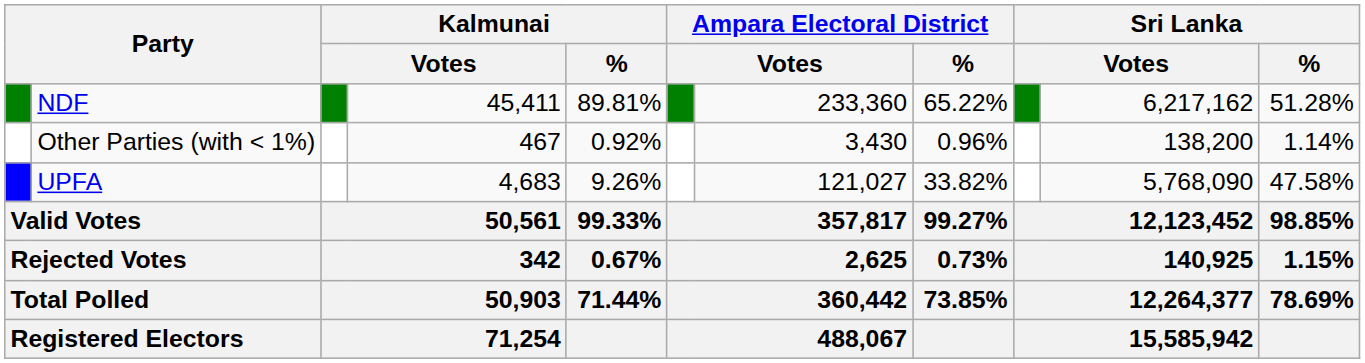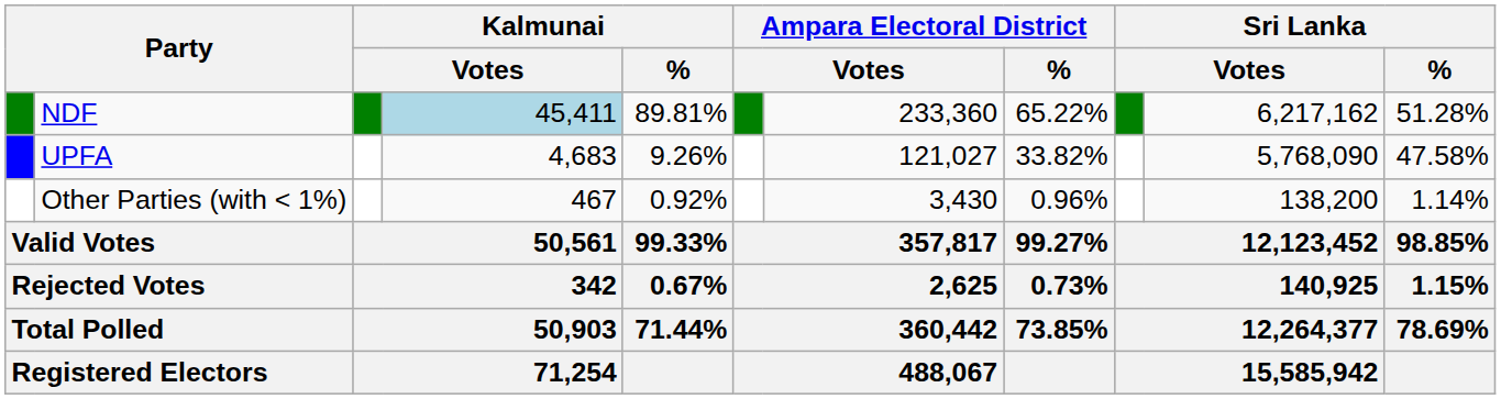 <table class="wikitable">
 <tr>
 <th colspan="2" width="144px"rowspan="2">Party</th>
 <th colspan="3" width="216px">Kalmunai</th>
 <th colspan="3" width="216px"><a href='#'>Ampara Electoral District</a></th>
 <th colspan="3" width="216px">Sri Lanka</th>
 </tr>
 <tr>
 <th colspan="2" width="144px">Votes</th>
 <th>%</th>
 <th colspan="2" width="144px">Votes</th>
 <th>%</th>
 <th colspan="2" width="144px">Votes</th>
 <th>%</th>
 </tr>
 <tr>
 <td style="background-color:green;" width="10px"></td>
 <td style="text-align:left;"><a href='#'>NDF</a></td>
 <td style="background-color:green;" width="10px"></td>
-<td style="text-align:right;">45,411</td>
+<td style="background: lightblue; text-align:right;">45,411</td>
 <td style="text-align:right;">89.81%</td>
 <td style="background-color:green;" width="10px"></td>
 <td style="text-align:right;">233,360</td>
 <td style="text-align:right;">65.22%</td>
 <td style="background-color:green;" width="10px"></td>
 <td style="text-align:right;">6,217,162</td>
 <td style="text-align:right;">51.28%</td>
+</tr>
+<tr>
+<td style="background-color:blue;" width="10px"></td>
+<td style="text-align:left;"><a href='#'>UPFA</a></td>
+<td style="background-color:white;" width="10px"></td>
+<td style="text-align:right;">4,683</td>
+<td style="text-align:right;">9.26%</td>
+<td style="background-color:white;" width="10px"></td>
+<td style="text-align:right;">121,027</td>
+<td style="text-align:right;">33.82%</td>
+<td style="background-color:white;" width="10px"></td>
+<td style="text-align:right;">5,768,090</td>
+<td style="text-align:right;">47.58%</td>
 </tr>
 <tr>
 <td style="background-color:white;" width="10px"></td>
 <td style="text-align:left;">Other Parties (with < 1%)</td>
 <td style="background-color:white;" width="10px"></td>
 <td style="text-align:right;">467</td>
 <td style="text-align:right;">0.92%</td>
 <td style="background-color:white;" width="10px"></td>
 <td style="text-align:right;">3,430</td>
 <td style="text-align:right;">0.96%</td>
 <td style="background-color:white;" width="10px"></td>
 <td style="text-align:right;">138,200</td>
 <td style="text-align:right;">1.14%</td>
-</tr>
-<tr>
-<td style="background-color:blue;" width="10px"></td>
-<td style="text-align:left;"><a href='#'>UPFA</a></td>
-<td style="background-color:white;" width="10px"></td>
-<td style="text-align:right;">4,683</td>
-<td style="text-align:right;">9.26%</td>
-<td style="background-color:white;" width="10px"></td>
-<td style="text-align:right;">121,027</td>
-<td style="text-align:right;">33.82%</td>
-<td style="background-color:white;" width="10px"></td>
-<td style="text-align:right;">5,768,090</td>
-<td style="text-align:right;">47.58%</td>
 </tr>
 <tr>
 <th colspan="2" width="144px"style="text-align:left;">Valid Votes</th>
 <th style="text-align:right;"colspan="2" width="144px">50,561</th>
 <th style="text-align:right;">99.33%</th>
 <th style="text-align:right;"colspan="2" width="144px">357,817</th>
 <th style="text-align:right;">99.27%</th>
 <th style="text-align:right;"colspan="2" width="144px">12,123,452</th>
 <th style="text-align:right;">98.85%</th>
 </tr>
 <tr>
 <th colspan="2" width="144px"style="text-align:left;">Rejected Votes</th>
 <th style="text-align:right;"colspan="2" width="144px">342</th>
 <th style="text-align:right;">0.67%</th>
 <th style="text-align:right;"colspan="2" width="144px">2,625</th>
 <th style="text-align:right;">0.73%</th>
 <th style="text-align:right;"colspan="2" width="144px">140,925</th>
 <th style="text-align:right;">1.15%</th>
 </tr>
 <tr>
 <th colspan="2" width="144px"style="text-align:left;">Total Polled</th>
 <th style="text-align:right;"colspan="2" width="144px">50,903</th>
 <th style="text-align:right;">71.44%</th>
 <th style="text-align:right;"colspan="2" width="144px">360,442</th>
 <th style="text-align:right;">73.85%</th>
 <th style="text-align:right;"colspan="2" width="144px">12,264,377</th>
 <th style="text-align:right;">78.69%</th>
 </tr>
 <tr>
 <th colspan="2" width="144px"style="text-align:left;">Registered Electors</th>
 <th style="text-align:right;"colspan="2" width="144px">71,254</th>
 <th></th>
 <th style="text-align:right;"colspan="2" width="144px">488,067</th>
 <th></th>
 <th style="text-align:right;"colspan="2" width="144px">15,585,942</th>
 <th></th>
 </tr>
 </table>
